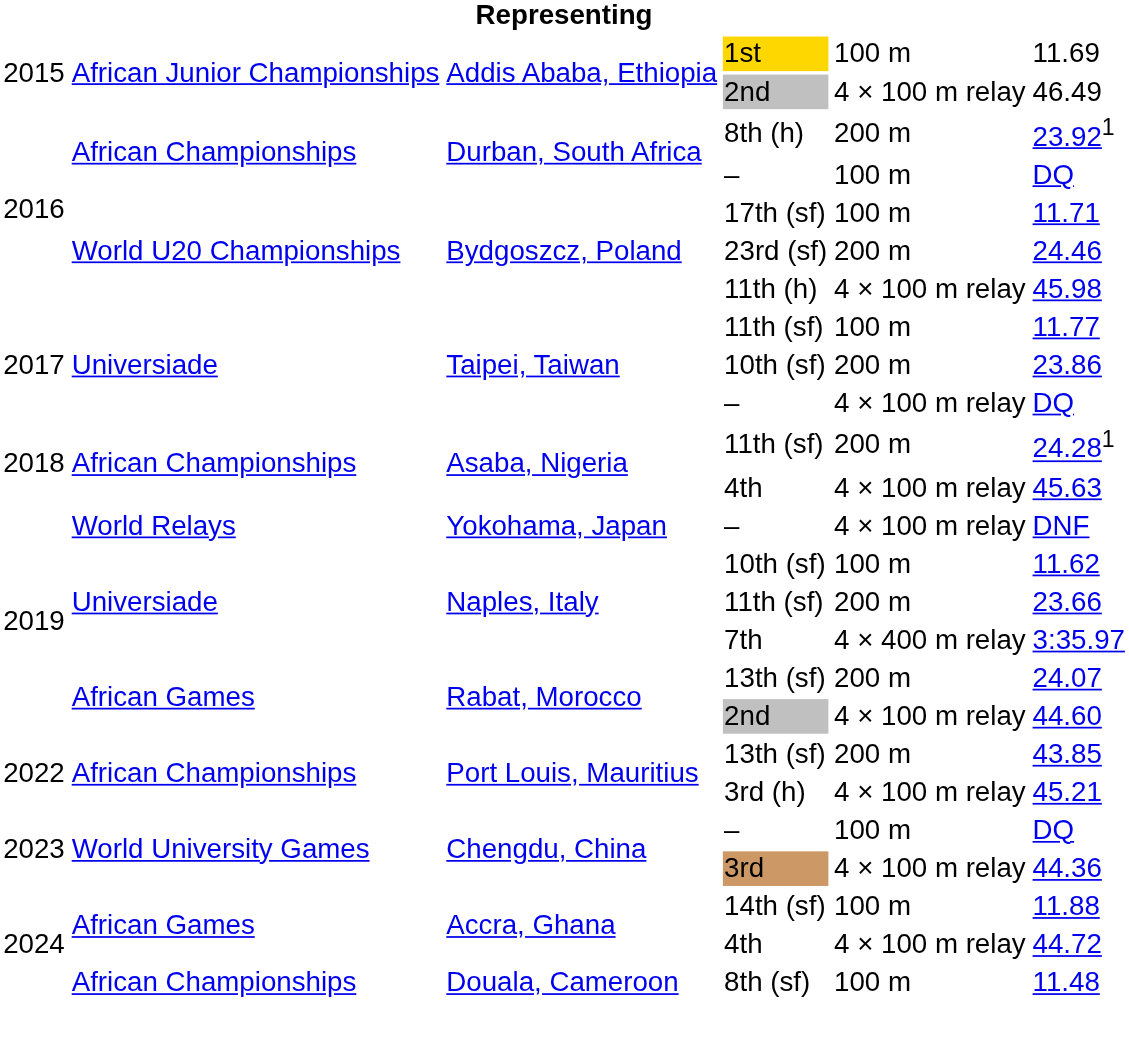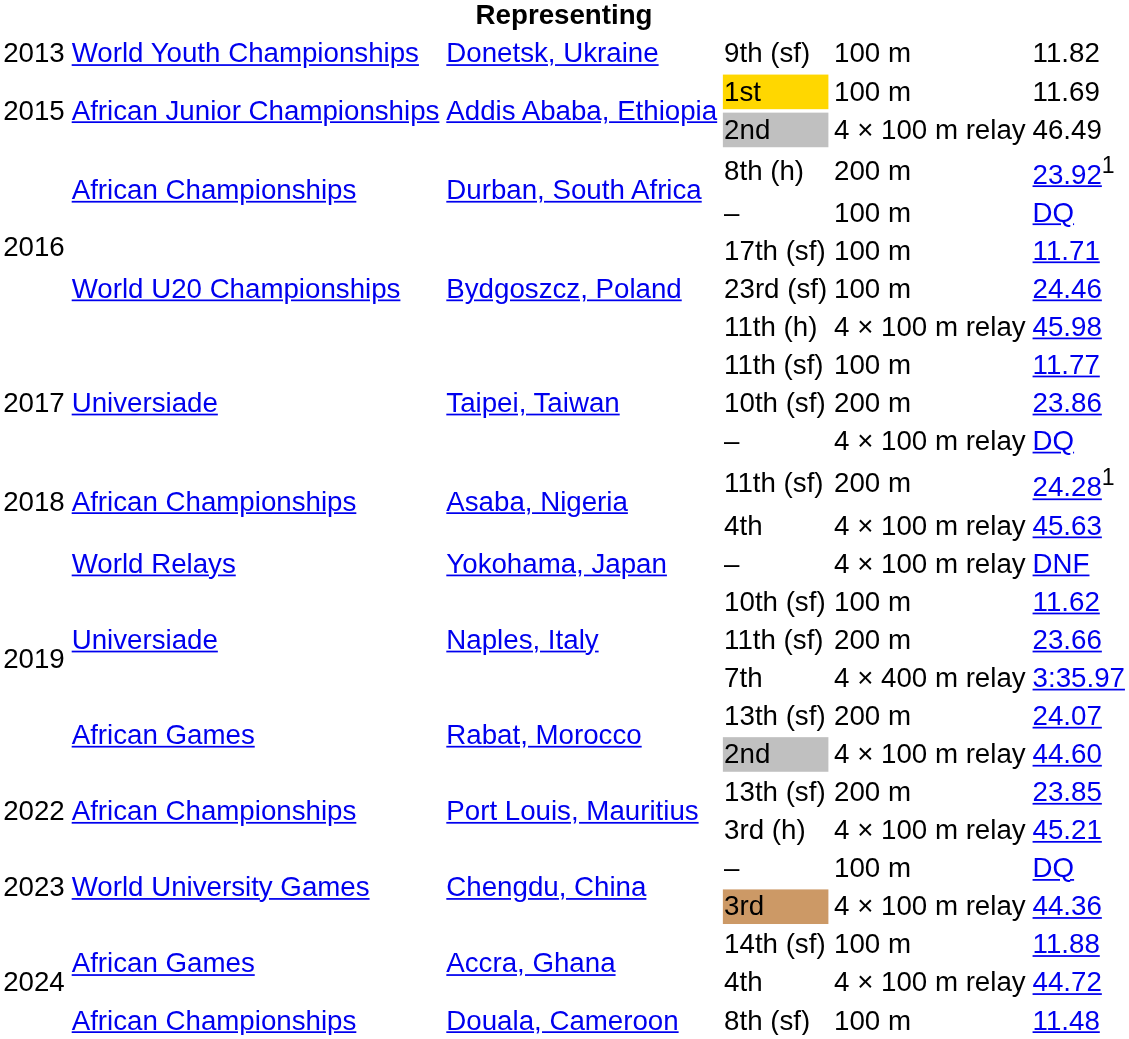 <table>
 <tr>
 <th colspan="6">Representing </th>
+</tr>
+<tr>
+<td>2013</td>
+<td><a href='#'>World Youth Championships</a></td>
+<td><a href='#'>Donetsk, Ukraine</a></td>
+<td>9th (sf)</td>
+<td>100 m</td>
+<td>11.82</td>
 </tr>
 <tr>
 <td rowspan=2>2015</td>
 <td rowspan=2><a href='#'>African Junior Championships</a></td>
 <td rowspan=2><a href='#'>Addis Ababa, Ethiopia</a></td>
 <td bgcolor=gold>1st</td>
 <td>100 m</td>
 <td>11.69</td>
 </tr>
 <tr>
 <td bgcolor=silver>2nd</td>
 <td>4 × 100 m relay</td>
 <td>46.49</td>
 </tr>
 <tr>
 <td rowspan=5>2016</td>
 <td rowspan=2><a href='#'>African Championships</a></td>
 <td rowspan=2><a href='#'>Durban, South Africa</a></td>
 <td>8th (h)</td>
 <td>200 m</td>
 <td><a href='#'>23.92</a><sup>1</sup></td>
 </tr>
 <tr>
 <td>–</td>
 <td>100 m</td>
 <td><a href='#'>DQ</a></td>
 </tr>
 <tr>
 <td rowspan=3><a href='#'>World U20 Championships</a></td>
 <td rowspan=3><a href='#'>Bydgoszcz, Poland</a></td>
 <td>17th (sf)</td>
 <td>100 m</td>
 <td><a href='#'>11.71</a></td>
 </tr>
 <tr>
 <td>23rd (sf)</td>
-<td>200 m</td>
+<td>100 m</td>
 <td><a href='#'>24.46</a></td>
 </tr>
 <tr>
 <td>11th (h)</td>
 <td>4 × 100 m relay</td>
 <td><a href='#'>45.98</a></td>
 </tr>
 <tr>
 <td rowspan=3>2017</td>
 <td rowspan=3><a href='#'>Universiade</a></td>
 <td rowspan=3><a href='#'>Taipei, Taiwan</a></td>
 <td>11th (sf)</td>
 <td>100 m</td>
 <td><a href='#'>11.77</a></td>
 </tr>
 <tr>
 <td>10th (sf)</td>
 <td>200 m</td>
 <td><a href='#'>23.86</a></td>
 </tr>
 <tr>
 <td>–</td>
 <td>4 × 100 m relay</td>
 <td><a href='#'>DQ</a></td>
 </tr>
 <tr>
 <td rowspan=2>2018</td>
 <td rowspan=2><a href='#'>African Championships</a></td>
 <td rowspan=2><a href='#'>Asaba, Nigeria</a></td>
 <td>11th (sf)</td>
 <td>200 m</td>
 <td><a href='#'>24.28</a><sup>1</sup></td>
 </tr>
 <tr>
 <td>4th</td>
 <td>4 × 100 m relay</td>
 <td><a href='#'>45.63</a></td>
 </tr>
 <tr>
 <td rowspan=6>2019</td>
 <td><a href='#'>World Relays</a></td>
 <td><a href='#'>Yokohama, Japan</a></td>
 <td>–</td>
 <td>4 × 100 m relay</td>
 <td><a href='#'>DNF</a></td>
 </tr>
 <tr>
 <td rowspan=3><a href='#'>Universiade</a></td>
 <td rowspan=3><a href='#'>Naples, Italy</a></td>
 <td>10th (sf)</td>
 <td>100 m</td>
 <td><a href='#'>11.62</a></td>
 </tr>
 <tr>
 <td>11th (sf)</td>
 <td>200 m</td>
 <td><a href='#'>23.66</a></td>
 </tr>
 <tr>
 <td>7th</td>
 <td>4 × 400 m relay</td>
 <td><a href='#'>3:35.97</a></td>
 </tr>
 <tr>
 <td rowspan=2><a href='#'>African Games</a></td>
 <td rowspan=2><a href='#'>Rabat, Morocco</a></td>
 <td>13th (sf)</td>
 <td>200 m</td>
 <td><a href='#'>24.07</a></td>
 </tr>
 <tr>
 <td bgcolor=silver>2nd</td>
 <td>4 × 100 m relay</td>
 <td><a href='#'>44.60</a></td>
 </tr>
 <tr>
 <td rowspan=2>2022</td>
 <td rowspan=2><a href='#'>African Championships</a></td>
 <td rowspan=2><a href='#'>Port Louis, Mauritius</a></td>
 <td>13th (sf)</td>
 <td>200 m</td>
-<td><a href='#'>43.85</a></td>
+<td><a href='#'>23.85</a></td>
 </tr>
 <tr>
 <td>3rd (h)</td>
 <td>4 × 100 m relay</td>
 <td><a href='#'>45.21</a></td>
 </tr>
 <tr>
 <td rowspan=2>2023</td>
 <td rowspan=2><a href='#'>World University Games</a></td>
 <td rowspan=2><a href='#'>Chengdu, China</a></td>
 <td>–</td>
 <td>100 m</td>
 <td><a href='#'>DQ</a></td>
 </tr>
 <tr>
 <td bgcolor=cc9966>3rd</td>
 <td>4 × 100 m relay</td>
 <td><a href='#'>44.36</a></td>
 </tr>
 <tr>
 <td rowspan=3>2024</td>
 <td rowspan=2><a href='#'>African Games</a></td>
 <td rowspan=2><a href='#'>Accra, Ghana</a></td>
 <td>14th (sf)</td>
 <td>100 m</td>
 <td><a href='#'>11.88</a></td>
 </tr>
 <tr>
 <td>4th</td>
 <td>4 × 100 m relay</td>
 <td><a href='#'>44.72</a></td>
 </tr>
 <tr>
 <td><a href='#'>African Championships</a></td>
 <td><a href='#'>Douala, Cameroon</a></td>
 <td>8th (sf)</td>
 <td>100 m</td>
 <td><a href='#'>11.48</a></td>
 </tr>
 </table>
